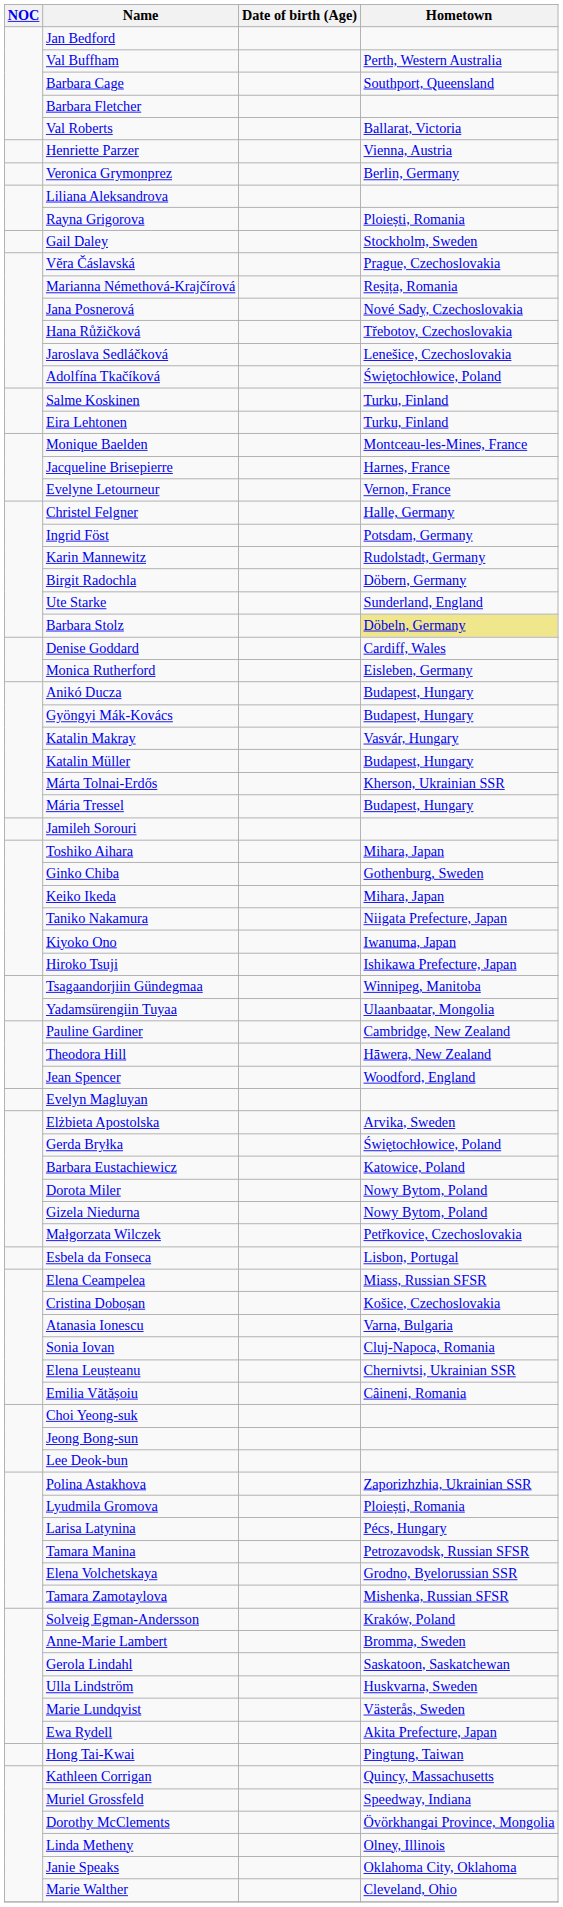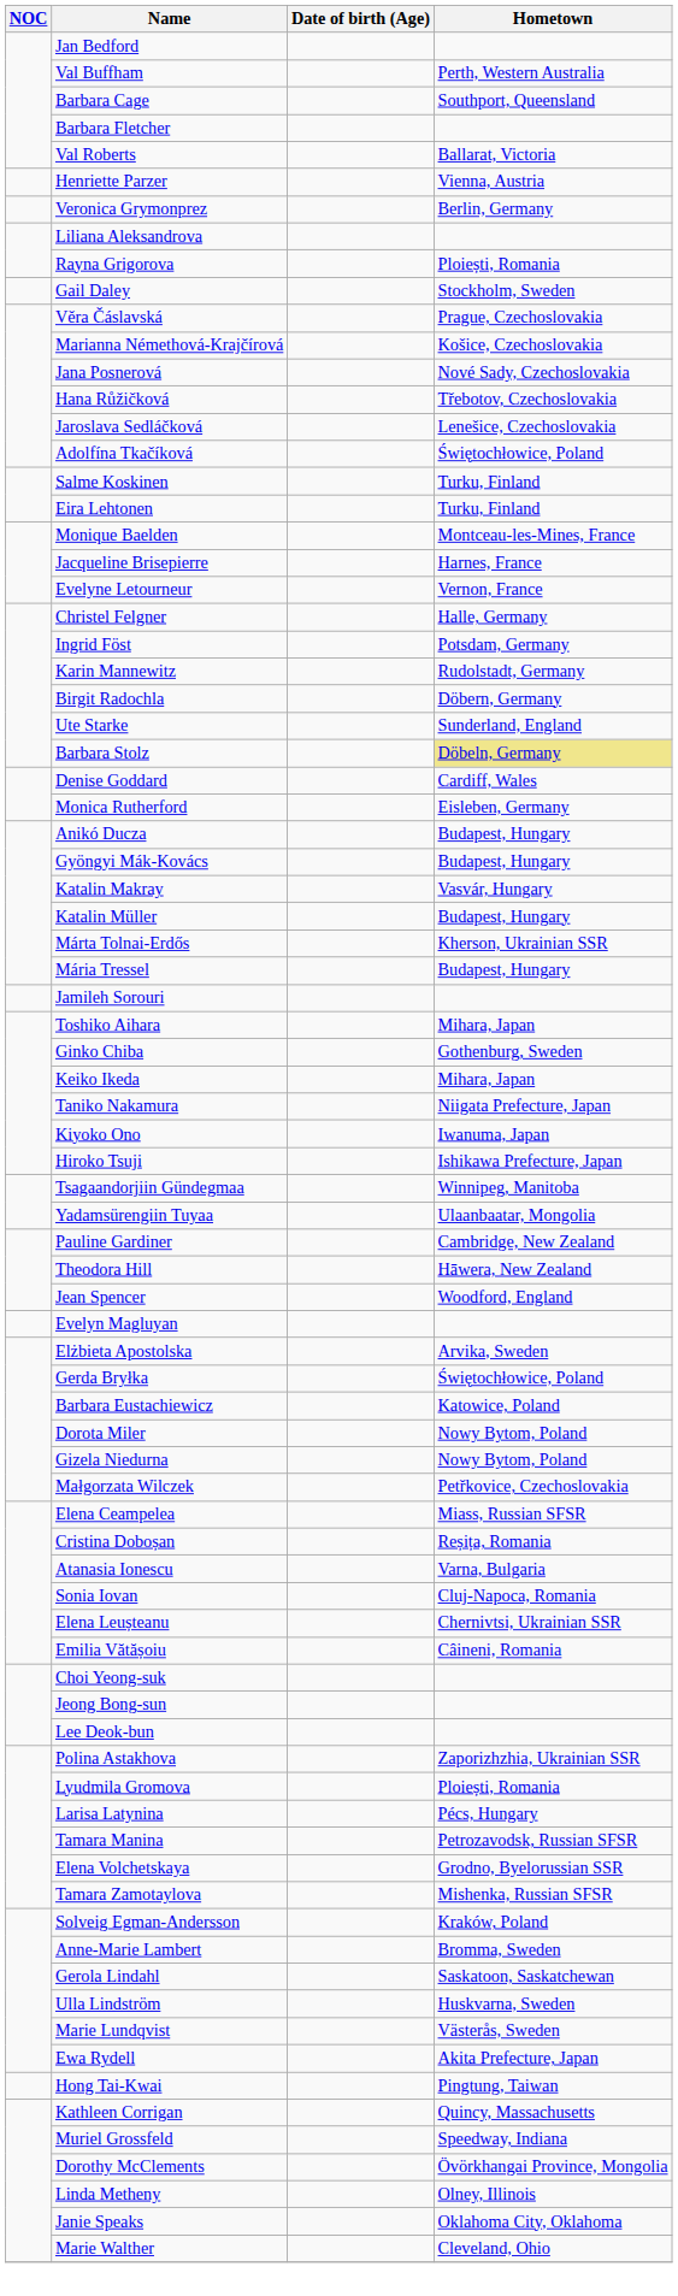 <table class="wikitable sortable">
 <tr>
 <th><a href='#'>NOC</a></th>
 <th>Name</th>
 <th>Date of birth (Age)</th>
 <th>Hometown</th>
 </tr>
 <tr>
 <td rowspan="5"></td>
 <td><a href='#'>Jan Bedford</a></td>
 <td></td>
 <td></td>
 </tr>
 <tr>
 <td><a href='#'>Val Buffham</a></td>
 <td></td>
 <td><a href='#'>Perth, Western Australia</a></td>
 </tr>
 <tr>
 <td><a href='#'>Barbara Cage</a></td>
 <td></td>
 <td><a href='#'>Southport, Queensland</a></td>
 </tr>
 <tr>
 <td><a href='#'>Barbara Fletcher</a></td>
 <td></td>
 <td></td>
 </tr>
 <tr>
 <td><a href='#'>Val Roberts</a></td>
 <td></td>
 <td><a href='#'>Ballarat, Victoria</a></td>
 </tr>
 <tr>
 <td></td>
 <td><a href='#'>Henriette Parzer</a></td>
 <td></td>
 <td><a href='#'>Vienna, Austria</a></td>
 </tr>
 <tr>
 <td></td>
 <td><a href='#'>Veronica Grymonprez</a></td>
 <td></td>
 <td><a href='#'>Berlin, Germany</a></td>
 </tr>
 <tr>
 <td rowspan="2"></td>
 <td><a href='#'>Liliana Aleksandrova</a></td>
 <td></td>
 <td></td>
 </tr>
 <tr>
 <td><a href='#'>Rayna Grigorova</a></td>
 <td></td>
 <td><a href='#'>Ploiești, Romania</a></td>
 </tr>
 <tr>
 <td></td>
 <td><a href='#'>Gail Daley</a></td>
 <td></td>
 <td><a href='#'>Stockholm, Sweden</a></td>
 </tr>
 <tr>
 <td rowspan="6"></td>
 <td><a href='#'>Věra Čáslavská</a></td>
 <td></td>
 <td><a href='#'>Prague, Czechoslovakia</a></td>
 </tr>
 <tr>
 <td><a href='#'>Marianna Némethová-Krajčírová</a></td>
 <td></td>
-<td><a href='#'>Reșița, Romania</a></td>
+<td><a href='#'>Košice, Czechoslovakia</a></td>
 </tr>
 <tr>
 <td><a href='#'>Jana Posnerová</a></td>
 <td></td>
 <td><a href='#'>Nové Sady, Czechoslovakia</a></td>
 </tr>
 <tr>
 <td><a href='#'>Hana Růžičková</a></td>
 <td></td>
 <td><a href='#'>Třebotov, Czechoslovakia</a></td>
 </tr>
 <tr>
 <td><a href='#'>Jaroslava Sedláčková</a></td>
 <td></td>
 <td><a href='#'>Lenešice, Czechoslovakia</a></td>
 </tr>
 <tr>
 <td><a href='#'>Adolfína Tkačíková</a></td>
 <td></td>
 <td><a href='#'>Świętochłowice, Poland</a></td>
 </tr>
 <tr>
 <td rowspan="2"></td>
 <td><a href='#'>Salme Koskinen</a></td>
 <td></td>
 <td><a href='#'>Turku, Finland</a></td>
 </tr>
 <tr>
 <td><a href='#'>Eira Lehtonen</a></td>
 <td></td>
 <td><a href='#'>Turku, Finland</a></td>
 </tr>
 <tr>
 <td rowspan="3"></td>
 <td><a href='#'>Monique Baelden</a></td>
 <td></td>
 <td><a href='#'>Montceau-les-Mines, France</a></td>
 </tr>
 <tr>
 <td><a href='#'>Jacqueline Brisepierre</a></td>
 <td></td>
 <td><a href='#'>Harnes, France</a></td>
 </tr>
 <tr>
 <td><a href='#'>Evelyne Letourneur</a></td>
 <td></td>
 <td><a href='#'>Vernon, France</a></td>
 </tr>
 <tr>
 <td rowspan="6"></td>
 <td><a href='#'>Christel Felgner</a></td>
 <td></td>
 <td><a href='#'>Halle, Germany</a></td>
 </tr>
 <tr>
 <td><a href='#'>Ingrid Föst</a></td>
 <td></td>
 <td><a href='#'>Potsdam, Germany</a></td>
 </tr>
 <tr>
 <td><a href='#'>Karin Mannewitz</a></td>
 <td></td>
 <td><a href='#'>Rudolstadt, Germany</a></td>
 </tr>
 <tr>
 <td><a href='#'>Birgit Radochla</a></td>
 <td></td>
 <td><a href='#'>Döbern, Germany</a></td>
 </tr>
 <tr>
 <td><a href='#'>Ute Starke</a></td>
 <td></td>
 <td><a href='#'>Sunderland, England</a></td>
 </tr>
 <tr>
 <td><a href='#'>Barbara Stolz</a></td>
 <td></td>
 <td style="background: khaki;"><a href='#'>Döbeln, Germany</a></td>
 </tr>
 <tr>
 <td rowspan="2"></td>
 <td><a href='#'>Denise Goddard</a></td>
 <td></td>
 <td><a href='#'>Cardiff, Wales</a></td>
 </tr>
 <tr>
 <td><a href='#'>Monica Rutherford</a></td>
 <td></td>
 <td><a href='#'>Eisleben, Germany</a></td>
 </tr>
 <tr>
 <td rowspan="6"></td>
 <td><a href='#'>Anikó Ducza</a></td>
 <td></td>
 <td><a href='#'>Budapest, Hungary</a></td>
 </tr>
 <tr>
 <td><a href='#'>Gyöngyi Mák-Kovács</a></td>
 <td></td>
 <td><a href='#'>Budapest, Hungary</a></td>
 </tr>
 <tr>
 <td><a href='#'>Katalin Makray</a></td>
 <td></td>
 <td><a href='#'>Vasvár, Hungary</a></td>
 </tr>
 <tr>
 <td><a href='#'>Katalin Müller</a></td>
 <td></td>
 <td><a href='#'>Budapest, Hungary</a></td>
 </tr>
 <tr>
 <td><a href='#'>Márta Tolnai-Erdős</a></td>
 <td></td>
 <td><a href='#'>Kherson, Ukrainian SSR</a></td>
 </tr>
 <tr>
 <td><a href='#'>Mária Tressel</a></td>
 <td></td>
 <td><a href='#'>Budapest, Hungary</a></td>
 </tr>
 <tr>
 <td></td>
 <td><a href='#'>Jamileh Sorouri</a></td>
 <td></td>
 <td></td>
 </tr>
 <tr>
 <td rowspan="6"></td>
 <td><a href='#'>Toshiko Aihara</a></td>
 <td></td>
 <td><a href='#'>Mihara, Japan</a></td>
 </tr>
 <tr>
 <td><a href='#'>Ginko Chiba</a></td>
 <td></td>
 <td><a href='#'>Gothenburg, Sweden</a></td>
 </tr>
 <tr>
 <td><a href='#'>Keiko Ikeda</a></td>
 <td></td>
 <td><a href='#'>Mihara, Japan</a></td>
 </tr>
 <tr>
 <td><a href='#'>Taniko Nakamura</a></td>
 <td></td>
 <td><a href='#'>Niigata Prefecture, Japan</a></td>
 </tr>
 <tr>
 <td><a href='#'>Kiyoko Ono</a></td>
 <td></td>
 <td><a href='#'>Iwanuma, Japan</a></td>
 </tr>
 <tr>
 <td><a href='#'>Hiroko Tsuji</a></td>
 <td></td>
 <td><a href='#'>Ishikawa Prefecture, Japan</a></td>
 </tr>
 <tr>
 <td rowspan="2"></td>
 <td><a href='#'>Tsagaandorjiin Gündegmaa</a></td>
 <td></td>
 <td><a href='#'>Winnipeg, Manitoba</a></td>
 </tr>
 <tr>
 <td><a href='#'>Yadamsürengiin Tuyaa</a></td>
 <td></td>
 <td><a href='#'>Ulaanbaatar, Mongolia</a></td>
 </tr>
 <tr>
 <td rowspan="3"></td>
 <td><a href='#'>Pauline Gardiner</a></td>
 <td></td>
 <td><a href='#'>Cambridge, New Zealand</a></td>
 </tr>
 <tr>
 <td><a href='#'>Theodora Hill</a></td>
 <td></td>
 <td><a href='#'>Hāwera, New Zealand</a></td>
 </tr>
 <tr>
 <td><a href='#'>Jean Spencer</a></td>
 <td></td>
 <td><a href='#'>Woodford, England</a></td>
 </tr>
 <tr>
 <td></td>
 <td><a href='#'>Evelyn Magluyan</a></td>
 <td></td>
 <td></td>
 </tr>
 <tr>
 <td rowspan="6"></td>
 <td><a href='#'>Elżbieta Apostolska</a></td>
 <td></td>
 <td><a href='#'>Arvika, Sweden</a></td>
 </tr>
 <tr>
 <td><a href='#'>Gerda Bryłka</a></td>
 <td></td>
 <td><a href='#'>Świętochłowice, Poland</a></td>
 </tr>
 <tr>
 <td><a href='#'>Barbara Eustachiewicz</a></td>
 <td></td>
 <td><a href='#'>Katowice, Poland</a></td>
 </tr>
 <tr>
 <td><a href='#'>Dorota Miler</a></td>
 <td></td>
 <td><a href='#'>Nowy Bytom, Poland</a></td>
 </tr>
 <tr>
 <td><a href='#'>Gizela Niedurna</a></td>
 <td></td>
 <td><a href='#'>Nowy Bytom, Poland</a></td>
 </tr>
 <tr>
 <td><a href='#'>Małgorzata Wilczek</a></td>
 <td></td>
 <td><a href='#'>Petřkovice, Czechoslovakia</a></td>
 </tr>
 <tr>
-<td></td>
-<td><a href='#'>Esbela da Fonseca</a></td>
-<td></td>
-<td><a href='#'>Lisbon, Portugal</a></td>
-</tr>
-<tr>
 <td rowspan="6"></td>
 <td><a href='#'>Elena Ceampelea</a></td>
 <td></td>
 <td><a href='#'>Miass, Russian SFSR</a></td>
 </tr>
 <tr>
 <td><a href='#'>Cristina Doboșan</a></td>
 <td></td>
-<td><a href='#'>Košice, Czechoslovakia</a></td>
+<td><a href='#'>Reșița, Romania</a></td>
 </tr>
 <tr>
 <td><a href='#'>Atanasia Ionescu</a></td>
 <td></td>
 <td><a href='#'>Varna, Bulgaria</a></td>
 </tr>
 <tr>
 <td><a href='#'>Sonia Iovan</a></td>
 <td></td>
 <td><a href='#'>Cluj-Napoca, Romania</a></td>
 </tr>
 <tr>
 <td><a href='#'>Elena Leușteanu</a></td>
 <td></td>
 <td><a href='#'>Chernivtsi, Ukrainian SSR</a></td>
 </tr>
 <tr>
 <td><a href='#'>Emilia Vătășoiu</a></td>
 <td></td>
 <td><a href='#'>Câineni, Romania</a></td>
 </tr>
 <tr>
 <td rowspan="3"></td>
 <td><a href='#'>Choi Yeong-suk</a></td>
 <td></td>
 <td></td>
 </tr>
 <tr>
 <td><a href='#'>Jeong Bong-sun</a></td>
 <td></td>
 <td></td>
 </tr>
 <tr>
 <td><a href='#'>Lee Deok-bun</a></td>
 <td></td>
 <td></td>
 </tr>
 <tr>
 <td rowspan="6"></td>
 <td><a href='#'>Polina Astakhova</a></td>
 <td></td>
 <td><a href='#'>Zaporizhzhia, Ukrainian SSR</a></td>
 </tr>
 <tr>
 <td><a href='#'>Lyudmila Gromova</a></td>
 <td></td>
 <td><a href='#'>Ploiești, Romania</a></td>
 </tr>
 <tr>
 <td><a href='#'>Larisa Latynina</a></td>
 <td></td>
 <td><a href='#'>Pécs, Hungary</a></td>
 </tr>
 <tr>
 <td><a href='#'>Tamara Manina</a></td>
 <td></td>
 <td><a href='#'>Petrozavodsk, Russian SFSR</a></td>
 </tr>
 <tr>
 <td><a href='#'>Elena Volchetskaya</a></td>
 <td></td>
 <td><a href='#'>Grodno, Byelorussian SSR</a></td>
 </tr>
 <tr>
 <td><a href='#'>Tamara Zamotaylova</a></td>
 <td></td>
 <td><a href='#'>Mishenka, Russian SFSR</a></td>
 </tr>
 <tr>
 <td rowspan="6"></td>
 <td><a href='#'>Solveig Egman-Andersson</a></td>
 <td></td>
 <td><a href='#'>Kraków, Poland</a></td>
 </tr>
 <tr>
 <td><a href='#'>Anne-Marie Lambert</a></td>
 <td></td>
 <td><a href='#'>Bromma, Sweden</a></td>
 </tr>
 <tr>
 <td><a href='#'>Gerola Lindahl</a></td>
 <td></td>
 <td><a href='#'>Saskatoon, Saskatchewan</a></td>
 </tr>
 <tr>
 <td><a href='#'>Ulla Lindström</a></td>
 <td></td>
 <td><a href='#'>Huskvarna, Sweden</a></td>
 </tr>
 <tr>
 <td><a href='#'>Marie Lundqvist</a></td>
 <td></td>
 <td><a href='#'>Västerås, Sweden</a></td>
 </tr>
 <tr>
 <td><a href='#'>Ewa Rydell</a></td>
 <td></td>
 <td><a href='#'>Akita Prefecture, Japan</a></td>
 </tr>
 <tr>
 <td></td>
 <td><a href='#'>Hong Tai-Kwai</a></td>
 <td></td>
 <td><a href='#'>Pingtung, Taiwan</a></td>
 </tr>
 <tr>
 <td rowspan="6"></td>
 <td><a href='#'>Kathleen Corrigan</a></td>
 <td></td>
 <td><a href='#'>Quincy, Massachusetts</a></td>
 </tr>
 <tr>
 <td><a href='#'>Muriel Grossfeld</a></td>
 <td></td>
 <td><a href='#'>Speedway, Indiana</a></td>
 </tr>
 <tr>
 <td><a href='#'>Dorothy McClements</a></td>
 <td></td>
 <td><a href='#'>Övörkhangai Province, Mongolia</a></td>
 </tr>
 <tr>
 <td><a href='#'>Linda Metheny</a></td>
 <td></td>
 <td><a href='#'>Olney, Illinois</a></td>
 </tr>
 <tr>
 <td><a href='#'>Janie Speaks</a></td>
 <td></td>
 <td><a href='#'>Oklahoma City, Oklahoma</a></td>
 </tr>
 <tr>
 <td><a href='#'>Marie Walther</a></td>
 <td></td>
 <td><a href='#'>Cleveland, Ohio</a></td>
 </tr>
 <tr>
 </tr>
 </table>
